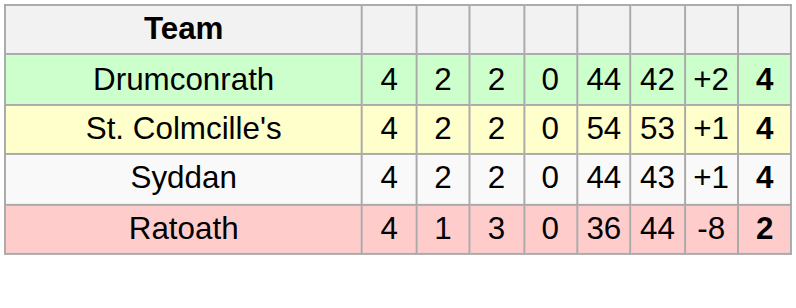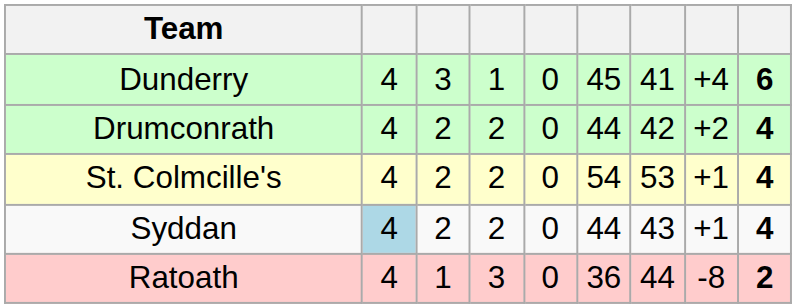 <table class="wikitable" style="text-align:center">
 <tr>
 <th width="175">Team</th>
 <th width="20"></th>
 <th width="20"></th>
 <th width="20"></th>
 <th width="20"></th>
 <th width="20"></th>
 <th width="20"></th>
 <th width="20"></th>
 <th width="20"></th>
+</tr>
+<tr style="background:#cfc;">
+<td>Dunderry</td>
+<td>4</td>
+<td>3</td>
+<td>1</td>
+<td>0</td>
+<td>45</td>
+<td>41</td>
+<td>+4</td>
+<td><strong>6</strong></td>
 </tr>
 <tr style="background:#cfc;">
 <td>Drumconrath</td>
 <td>4</td>
 <td>2</td>
 <td>2</td>
 <td>0</td>
 <td>44</td>
 <td>42</td>
 <td>+2</td>
 <td><strong>4</strong></td>
 </tr>
 <tr style="background:#ffffcc;">
 <td>St. Colmcille's</td>
 <td>4</td>
 <td>2</td>
 <td>2</td>
 <td>0</td>
 <td>54</td>
 <td>53</td>
 <td>+1</td>
 <td><strong>4</strong></td>
 </tr>
 <tr>
 <td>Syddan</td>
-<td>4</td>
+<td style="background: lightblue;">4</td>
 <td>2</td>
 <td>2</td>
 <td>0</td>
 <td>44</td>
 <td>43</td>
 <td>+1</td>
 <td><strong>4</strong></td>
 </tr>
 <tr style="background:#fcc;">
 <td>Ratoath</td>
 <td>4</td>
 <td>1</td>
 <td>3</td>
 <td>0</td>
 <td>36</td>
 <td>44</td>
 <td>-8</td>
 <td><strong>2</strong></td>
 </tr>
 </table>
